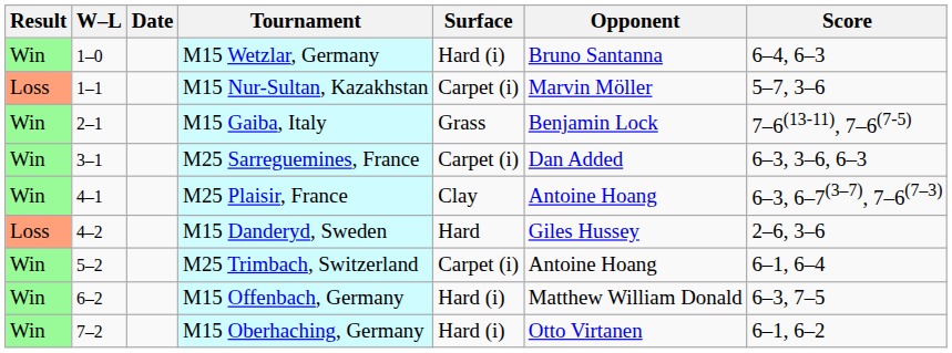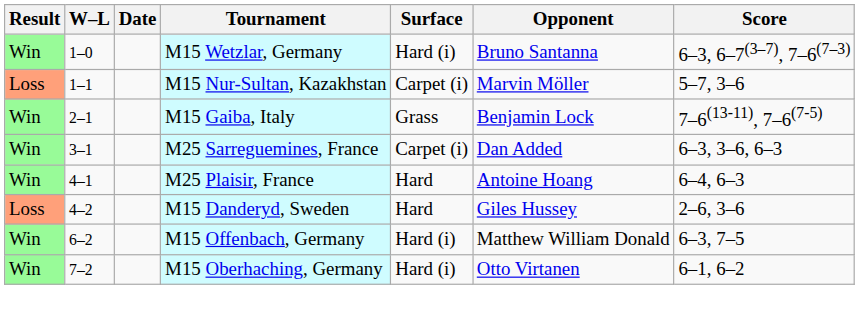 <table class="sortable wikitable nowrap">
 <tr>
 <th>Result</th>
 <th class="unsortable">W–L</th>
 <th>Date</th>
 <th>Tournament</th>
 <th>Surface</th>
 <th>Opponent</th>
 <th class="unsortable">Score</th>
 </tr>
 <tr>
 <td style="background:#98FB98;">Win</td>
 <td><small>1–0</small></td>
 <td></td>
 <td style="background:#cffcff;">M15 <a href='#'>Wetzlar</a>, Germany</td>
 <td>Hard (i)</td>
 <td> <a href='#'>Bruno Santanna</a></td>
-<td>6–4, 6–3</td>
+<td>6–3, 6–7<sup>(3–7)</sup>, 7–6<sup>(7–3)</sup></td>
 </tr>
 <tr>
 <td style="background:#ffa07a;">Loss</td>
 <td><small>1–1</small></td>
 <td></td>
 <td style="background:#cffcff;">M15 <a href='#'>Nur-Sultan</a>, Kazakhstan</td>
 <td>Carpet (i)</td>
 <td> <a href='#'>Marvin Möller</a></td>
 <td>5–7, 3–6</td>
 </tr>
 <tr>
 <td style="background:#98FB98;">Win</td>
 <td><small>2–1</small></td>
 <td></td>
 <td style="background:#cffcff;">M15 <a href='#'>Gaiba</a>, Italy</td>
 <td>Grass</td>
 <td> <a href='#'>Benjamin Lock</a></td>
 <td>7–6<sup>(13-11)</sup>, 7–6<sup>(7-5)</sup></td>
 </tr>
 <tr>
 <td style="background:#98FB98;">Win</td>
 <td><small>3–1</small></td>
 <td></td>
 <td style="background:#cffcff;">M25 <a href='#'>Sarreguemines</a>, France</td>
 <td>Carpet (i)</td>
 <td> <a href='#'>Dan Added</a></td>
 <td>6–3, 3–6, 6–3</td>
 </tr>
 <tr>
 <td style="background:#98FB98;">Win</td>
 <td><small>4–1</small></td>
 <td></td>
 <td style="background:#cffcff;">M25 <a href='#'>Plaisir</a>, France</td>
-<td>Clay</td>
+<td>Hard</td>
 <td> <a href='#'>Antoine Hoang</a></td>
-<td>6–3, 6–7<sup>(3–7)</sup>, 7–6<sup>(7–3)</sup></td>
+<td>6–4, 6–3</td>
 </tr>
 <tr>
 <td style="background:#ffa07a;">Loss</td>
 <td><small>4–2</small></td>
 <td></td>
 <td style="background:#cffcff;">M15 <a href='#'>Danderyd</a>, Sweden</td>
 <td>Hard</td>
 <td> <a href='#'>Giles Hussey</a></td>
 <td>2–6, 3–6</td>
-</tr>
-<tr>
-<td style="background:#98FB98;">Win</td>
-<td><small>5–2</small></td>
-<td></td>
-<td style="background:#cffcff;">M25 <a href='#'>Trimbach</a>, Switzerland</td>
-<td>Carpet (i)</td>
-<td> Antoine Hoang</td>
-<td>6–1, 6–4</td>
 </tr>
 <tr>
 <td style="background:#98FB98;">Win</td>
 <td><small>6–2</small></td>
 <td></td>
 <td style="background:#cffcff;">M15 <a href='#'>Offenbach</a>, Germany</td>
 <td>Hard (i)</td>
 <td> Matthew William Donald</td>
 <td>6–3, 7–5</td>
 </tr>
 <tr>
 <td style="background:#98FB98;">Win</td>
 <td><small>7–2</small></td>
 <td></td>
 <td style="background:#cffcff;">M15 <a href='#'>Oberhaching</a>, Germany</td>
 <td>Hard (i)</td>
 <td> <a href='#'>Otto Virtanen</a></td>
 <td>6–1, 6–2</td>
 </tr>
 </table>
